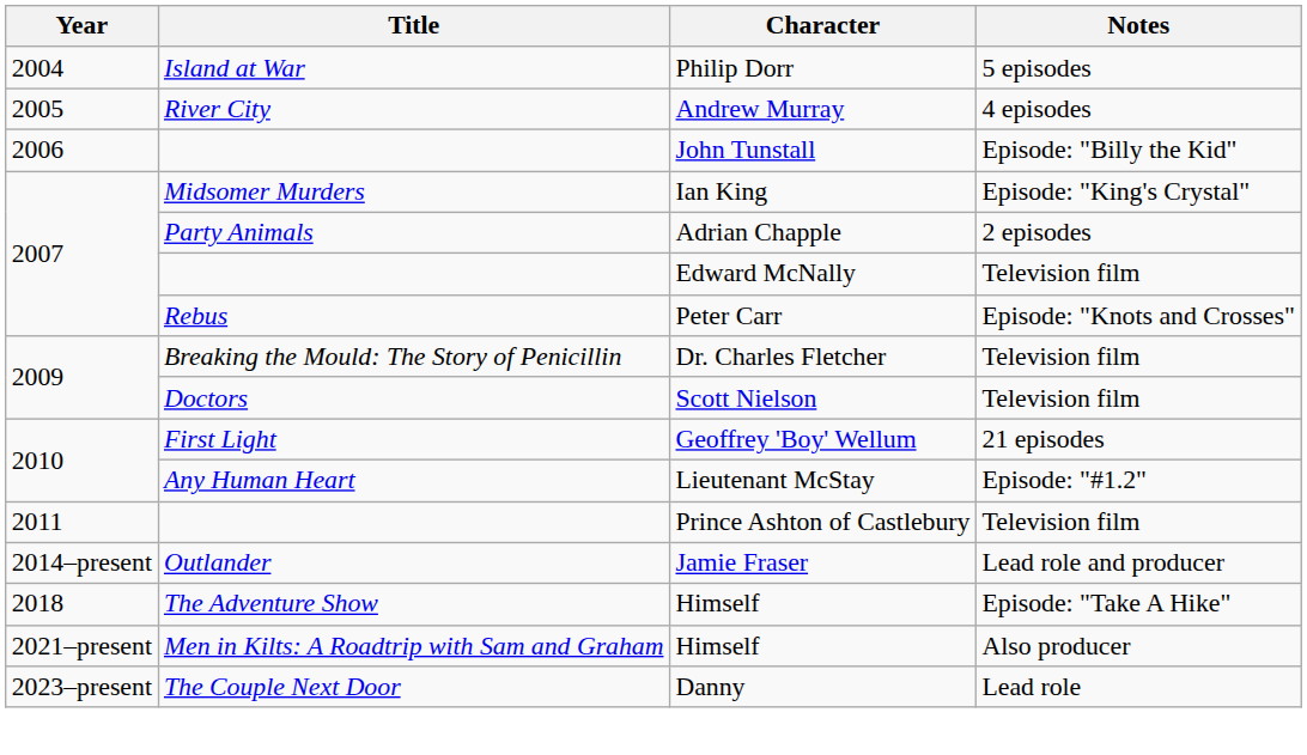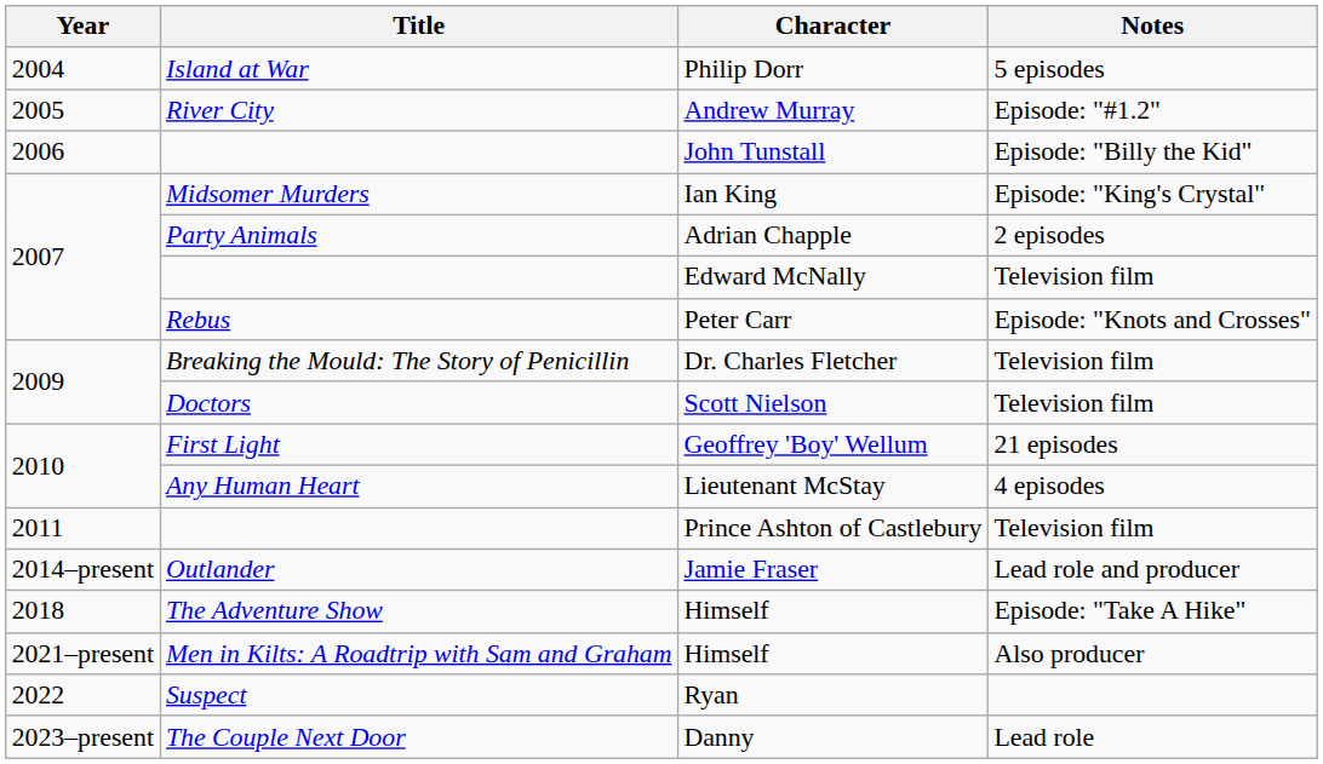 <table class="wikitable sortable">
 <tr>
 <th>Year</th>
 <th>Title</th>
 <th>Character</th>
 <th class="unsortable">Notes</th>
 </tr>
 <tr>
 <td>2004</td>
 <td><em><a href='#'>Island at War</a></em></td>
 <td>Philip Dorr</td>
 <td>5 episodes</td>
 </tr>
 <tr>
 <td>2005</td>
 <td><em><a href='#'>River City</a></em></td>
 <td><a href='#'>Andrew Murray</a></td>
-<td>4 episodes</td>
+<td>Episode: "#1.2"</td>
 </tr>
 <tr>
 <td>2006</td>
 <td><em></em></td>
 <td><a href='#'>John Tunstall</a></td>
 <td>Episode: "Billy the Kid"</td>
 </tr>
 <tr>
 <td rowspan="4">2007</td>
 <td><em><a href='#'>Midsomer Murders</a></em></td>
 <td>Ian King</td>
 <td>Episode: "King's Crystal"</td>
 </tr>
 <tr>
 <td><em><a href='#'>Party Animals</a></em></td>
 <td>Adrian Chapple</td>
 <td>2 episodes</td>
 </tr>
 <tr>
 <td><em></em></td>
 <td>Edward McNally</td>
 <td>Television film</td>
 </tr>
 <tr>
 <td><em><a href='#'>Rebus</a></em></td>
 <td>Peter Carr</td>
 <td>Episode: "Knots and Crosses"</td>
 </tr>
 <tr>
 <td rowspan="2">2009</td>
 <td><em>Breaking the Mould: The Story of Penicillin</em></td>
 <td>Dr. Charles Fletcher</td>
 <td>Television film</td>
 </tr>
 <tr>
 <td><em><a href='#'>Doctors</a></em></td>
 <td><a href='#'>Scott Nielson</a></td>
 <td>Television film</td>
 </tr>
 <tr>
 <td rowspan="2">2010</td>
 <td><em><a href='#'>First Light</a></em></td>
 <td><a href='#'>Geoffrey 'Boy' Wellum</a></td>
 <td>21 episodes</td>
 </tr>
 <tr>
 <td><em><a href='#'>Any Human Heart</a></em></td>
 <td>Lieutenant McStay</td>
-<td>Episode: "#1.2"</td>
+<td>4 episodes</td>
 </tr>
 <tr>
 <td>2011</td>
 <td><em></em></td>
 <td>Prince Ashton of Castlebury</td>
 <td>Television film</td>
 </tr>
 <tr>
 <td>2014–present</td>
 <td><em><a href='#'>Outlander</a></em></td>
 <td><a href='#'>Jamie Fraser</a></td>
 <td>Lead role and producer</td>
 </tr>
 <tr>
 <td>2018</td>
 <td><em><a href='#'>The Adventure Show</a></em></td>
 <td>Himself</td>
 <td>Episode: "Take A Hike"</td>
 </tr>
 <tr>
 <td>2021–present</td>
 <td><em><a href='#'>Men in Kilts: A Roadtrip with Sam and Graham</a></em></td>
 <td>Himself</td>
 <td>Also producer</td>
 </tr>
 <tr>
+<td>2022</td>
+<td><em><a href='#'>Suspect</a></em></td>
+<td>Ryan</td>
+<td></td>
+</tr>
+<tr>
 <td>2023–present</td>
 <td><em><a href='#'>The Couple Next Door</a></em></td>
 <td>Danny</td>
 <td>Lead role</td>
 </tr>
 </table>
